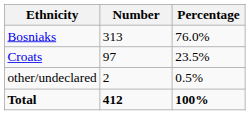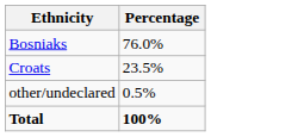 <table class="wikitable">
 <tr>
 <th width="100px">Ethnicity</th>
-<th width="80px">Number</th>
 <th width="80px">Percentage</th>
 </tr>
 <tr>
 <td><a href='#'>Bosniaks</a></td>
-<td>313</td>
 <td>76.0%</td>
 </tr>
 <tr>
 <td><a href='#'>Croats</a></td>
-<td>97</td>
 <td>23.5%</td>
 </tr>
 <tr>
 <td>other/undeclared</td>
-<td>2</td>
 <td>0.5%</td>
 </tr>
 <tr>
 <td><strong>Total</strong></td>
-<td><strong>412</strong></td>
 <td><strong>100%</strong></td>
 </tr>
 </table>
